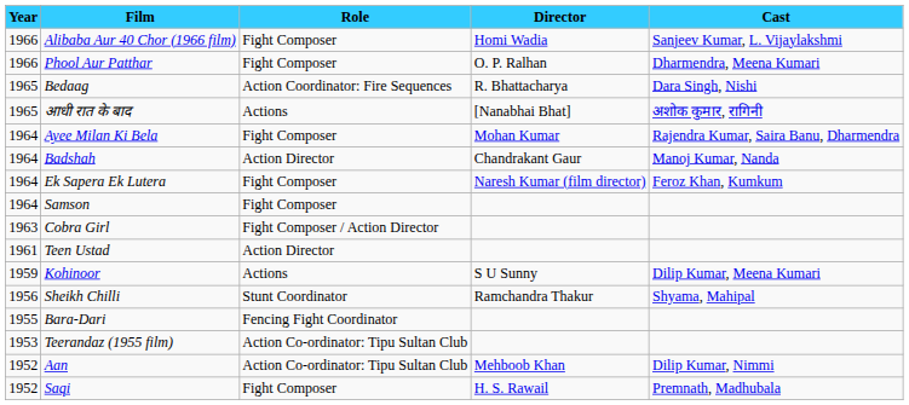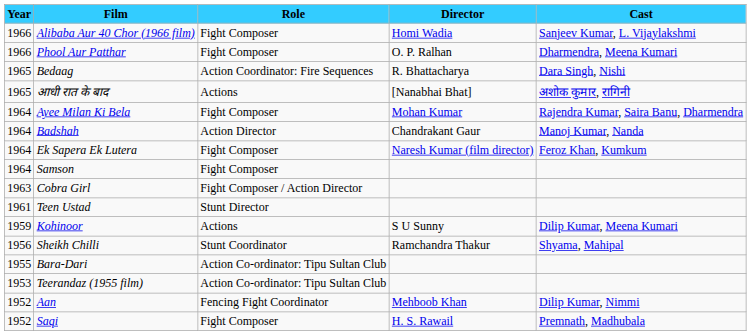 <table class="wikitable">
 <tr>
 <th style="text-align:center; background:#3cf;">Year</th>
 <th style="text-align:center; background:#3cf;">Film</th>
 <th style="text-align:center; background:#3cf;">Role</th>
 <th style="text-align:center; background:#3cf;">Director</th>
 <th style="text-align:center; background:#3cf;">Cast</th>
 </tr>
 <tr>
 <td>1966</td>
 <td><em><a href='#'>Alibaba Aur 40 Chor (1966 film)</a></em></td>
 <td>Fight Composer</td>
 <td><a href='#'>Homi Wadia</a></td>
 <td><a href='#'>Sanjeev Kumar</a>, <a href='#'>L. Vijaylakshmi</a></td>
 </tr>
 <tr>
 <td>1966</td>
 <td><em><a href='#'>Phool Aur Patthar</a></em></td>
 <td>Fight Composer</td>
 <td>O. P. Ralhan</td>
 <td><a href='#'>Dharmendra</a>, <a href='#'>Meena Kumari</a></td>
 </tr>
 <tr>
 <td>1965</td>
 <td><em>Bedaag</em></td>
 <td>Action Coordinator: Fire Sequences</td>
 <td>R. Bhattacharya</td>
 <td><a href='#'>Dara Singh</a>, <a href='#'>Nishi</a></td>
 </tr>
 <tr>
 <td>1965</td>
 <td><em>आधी रात के बाद</em></td>
 <td>Actions</td>
 <td>[Nanabhai Bhat]</td>
 <td><a href='#'>अशोक कुमार</a>, <a href='#'>रागिनी</a></td>
 </tr>
 <tr>
 <td>1964</td>
 <td><em><a href='#'>Ayee Milan Ki Bela</a></em></td>
 <td>Fight Composer</td>
 <td><a href='#'>Mohan Kumar</a></td>
 <td><a href='#'>Rajendra Kumar</a>, <a href='#'>Saira Banu</a>, <a href='#'>Dharmendra</a></td>
 </tr>
 <tr>
 <td>1964</td>
 <td><a href='#'><em>Badshah</em></a></td>
 <td>Action Director</td>
 <td>Chandrakant Gaur</td>
 <td><a href='#'>Manoj Kumar</a>, <a href='#'>Nanda</a></td>
 </tr>
 <tr>
 <td>1964</td>
 <td><em>Ek Sapera Ek Lutera</em></td>
 <td>Fight Composer</td>
 <td><a href='#'>Naresh Kumar (film director)</a></td>
 <td><a href='#'>Feroz Khan</a>, <a href='#'>Kumkum</a></td>
 </tr>
 <tr>
 <td>1964</td>
 <td><em>Samson</em></td>
 <td>Fight Composer</td>
 <td></td>
 <td></td>
 </tr>
 <tr>
 <td>1963</td>
 <td><em>Cobra Girl</em></td>
 <td>Fight Composer / Action Director</td>
 <td></td>
 <td></td>
 </tr>
 <tr>
 <td>1961</td>
 <td><em>Teen Ustad</em></td>
-<td>Action Director</td>
+<td>Stunt Director</td>
 <td></td>
 <td></td>
 </tr>
 <tr>
 <td>1959</td>
 <td><a href='#'><em>Kohinoor</em></a></td>
 <td>Actions</td>
 <td>S U Sunny</td>
 <td><a href='#'>Dilip Kumar</a>, <a href='#'>Meena Kumari</a></td>
 </tr>
 <tr>
 <td>1956</td>
 <td><em>Sheikh Chilli</em></td>
 <td>Stunt Coordinator</td>
 <td>Ramchandra Thakur</td>
 <td><a href='#'>Shyama</a>, <a href='#'>Mahipal</a></td>
 </tr>
 <tr>
 <td>1955</td>
 <td><em>Bara-Dari</em></td>
-<td>Fencing Fight Coordinator</td>
+<td>Action Co-ordinator: Tipu Sultan Club</td>
 <td></td>
 <td></td>
 </tr>
 <tr>
 <td>1953</td>
 <td><em>Teerandaz (1955 film)</em></td>
 <td>Action Co-ordinator: Tipu Sultan Club</td>
 <td></td>
 <td></td>
 </tr>
 <tr>
 <td>1952</td>
 <td><a href='#'><em>Aan</em></a></td>
-<td>Action Co-ordinator: Tipu Sultan Club</td>
+<td>Fencing Fight Coordinator</td>
 <td><a href='#'>Mehboob Khan</a></td>
 <td><a href='#'>Dilip Kumar</a>, <a href='#'>Nimmi</a></td>
 </tr>
 <tr>
 <td>1952</td>
 <td><a href='#'><em>Saqi</em></a></td>
 <td>Fight Composer</td>
 <td><a href='#'>H. S. Rawail</a></td>
 <td><a href='#'>Premnath</a>, <a href='#'>Madhubala</a></td>
 </tr>
 </table>
